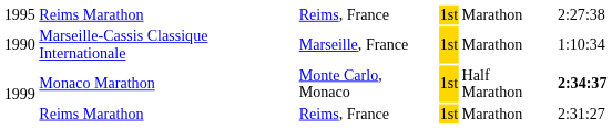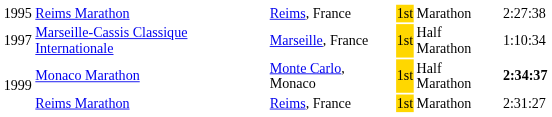 <table>
 <tr>
 <td>1995</td>
 <td><a href='#'>Reims Marathon</a></td>
 <td><a href='#'>Reims</a>, France</td>
 <td bgcolor="gold">1st</td>
 <td>Marathon</td>
 <td>2:27:38</td>
 </tr>
 <tr>
-<td>1990</td>
+<td>1997</td>
 <td><a href='#'>Marseille-Cassis Classique Internationale</a></td>
 <td><a href='#'>Marseille</a>, France</td>
 <td bgcolor="gold">1st</td>
-<td>Marathon</td>
+<td>Half Marathon</td>
 <td>1:10:34</td>
 </tr>
 <tr>
 <td rowspan=2>1999</td>
 <td><a href='#'>Monaco Marathon</a></td>
 <td><a href='#'>Monte Carlo</a>, Monaco</td>
 <td bgcolor="gold">1st</td>
 <td>Half Marathon</td>
 <td><strong>2:34:37</strong></td>
 </tr>
 <tr>
 <td><a href='#'>Reims Marathon</a></td>
 <td><a href='#'>Reims</a>, France</td>
 <td bgcolor="gold">1st</td>
 <td>Marathon</td>
 <td>2:31:27</td>
 </tr>
 </table>
